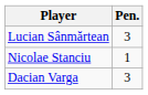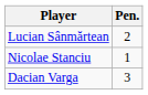 <table class="wikitable" style="text-align:left;margin-left:1em;float:right">
 <tr>
 <th>Player</th>
 <th>Pen.</th>
 </tr>
 <tr>
 <td> <a href='#'>Lucian Sânmărtean</a></td>
-<td align=center>3</td>
+<td align=center>2</td>
 </tr>
 <tr>
 <td> <a href='#'>Nicolae Stanciu</a></td>
 <td align=center>1</td>
 </tr>
 <tr>
 <td> <a href='#'>Dacian Varga</a></td>
 <td align=center>3</td>
 </tr>
 </table>
